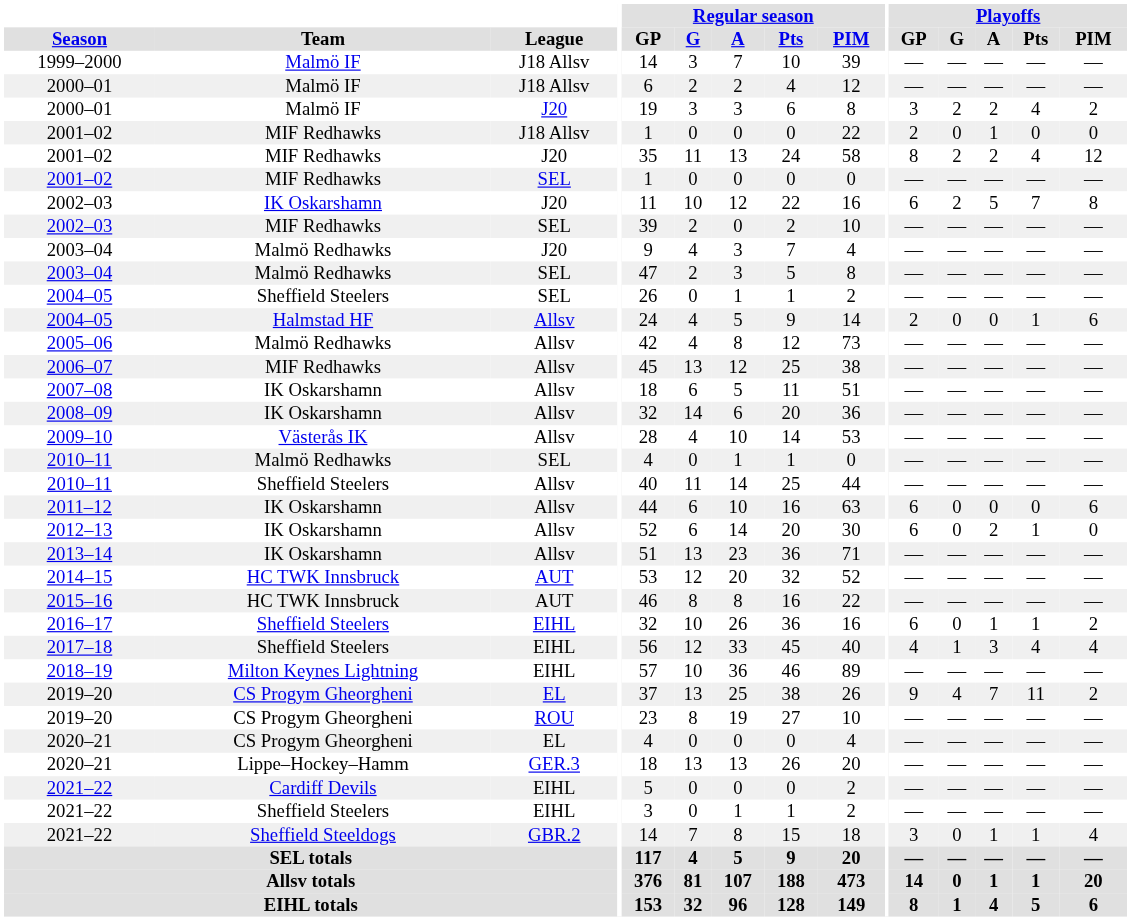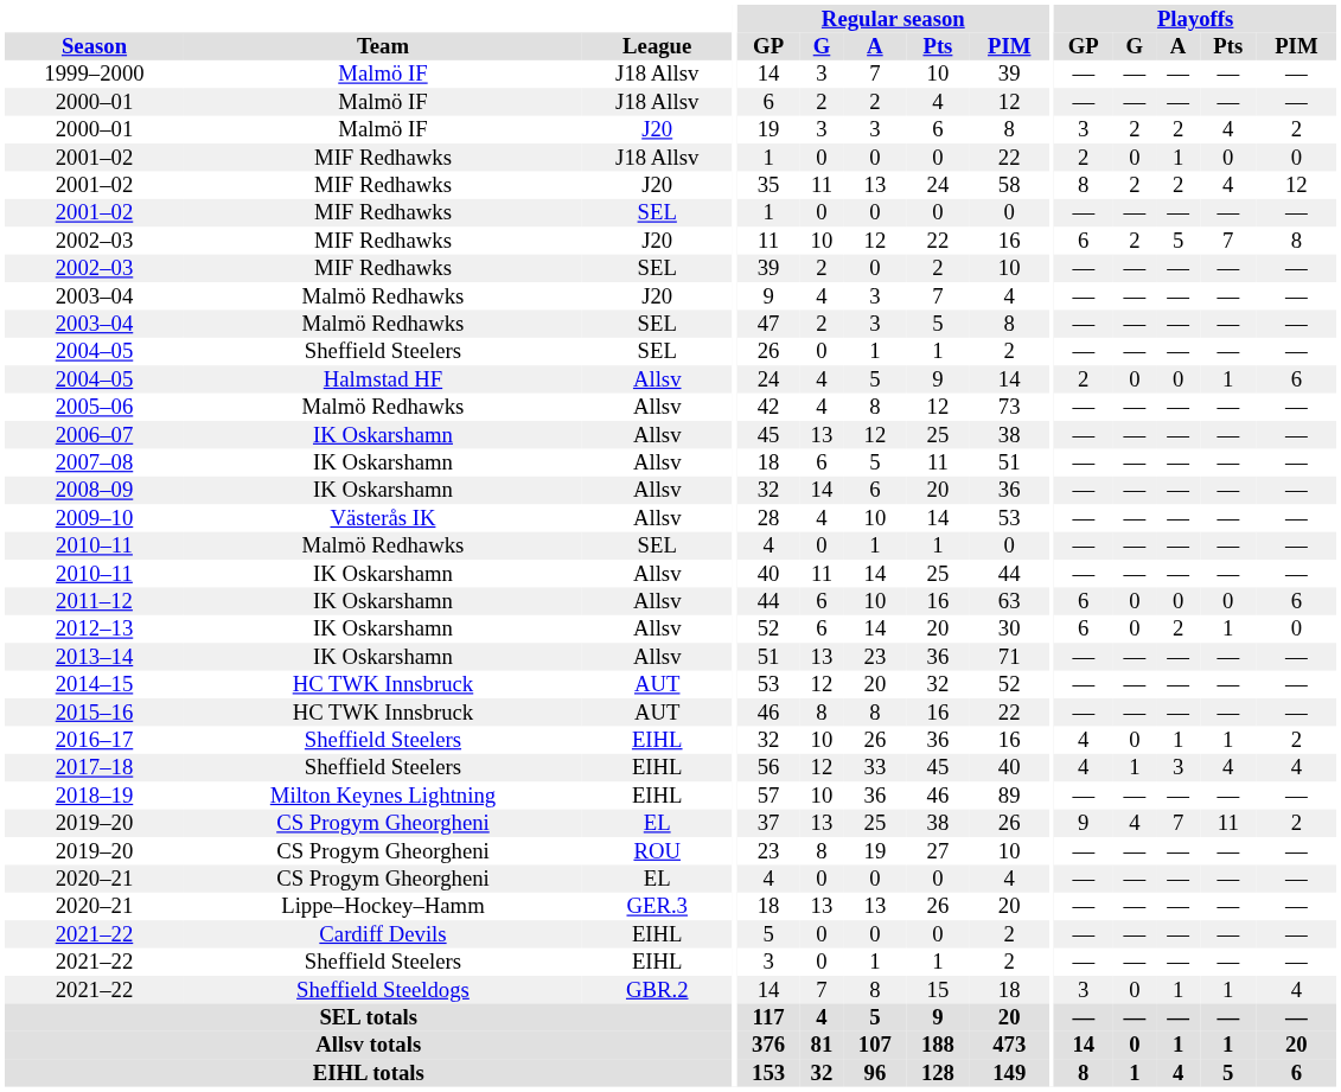 <table border="0" cellpadding="1" cellspacing="0" style="text-align:center; width:60em">
 <tr bgcolor="#e0e0e0">
 <th colspan="3" bgcolor="#ffffff"></th>
 <th rowspan="99" bgcolor="#ffffff"></th>
 <th colspan="5"><a href='#'>Regular season</a></th>
 <th rowspan="99" bgcolor="#ffffff"></th>
 <th colspan="5"><a href='#'>Playoffs</a></th>
 </tr>
 <tr bgcolor="#e0e0e0">
 <th><a href='#'>Season</a></th>
 <th>Team</th>
 <th>League</th>
 <th>GP</th>
 <th><a href='#'>G</a></th>
 <th><a href='#'>A</a></th>
 <th><a href='#'>Pts</a></th>
 <th><a href='#'>PIM</a></th>
 <th>GP</th>
 <th>G</th>
 <th>A</th>
 <th>Pts</th>
 <th>PIM</th>
 </tr>
 <tr>
 <td>1999–2000</td>
 <td><a href='#'>Malmö IF</a></td>
 <td>J18 Allsv</td>
 <td>14</td>
 <td>3</td>
 <td>7</td>
 <td>10</td>
 <td>39</td>
 <td>—</td>
 <td>—</td>
 <td>—</td>
 <td>—</td>
 <td>—</td>
 </tr>
 <tr bgcolor="#f0f0f0">
 <td>2000–01</td>
 <td>Malmö IF</td>
 <td>J18 Allsv</td>
 <td>6</td>
 <td>2</td>
 <td>2</td>
 <td>4</td>
 <td>12</td>
 <td>—</td>
 <td>—</td>
 <td>—</td>
 <td>—</td>
 <td>—</td>
 </tr>
 <tr>
 <td>2000–01</td>
 <td>Malmö IF</td>
 <td><a href='#'>J20</a></td>
 <td>19</td>
 <td>3</td>
 <td>3</td>
 <td>6</td>
 <td>8</td>
 <td>3</td>
 <td>2</td>
 <td>2</td>
 <td>4</td>
 <td>2</td>
 </tr>
 <tr bgcolor="#f0f0f0">
 <td>2001–02</td>
 <td>MIF Redhawks</td>
 <td>J18 Allsv</td>
 <td>1</td>
 <td>0</td>
 <td>0</td>
 <td>0</td>
 <td>22</td>
 <td>2</td>
 <td>0</td>
 <td>1</td>
 <td>0</td>
 <td>0</td>
 </tr>
 <tr>
 <td>2001–02</td>
 <td>MIF Redhawks</td>
 <td>J20</td>
 <td>35</td>
 <td>11</td>
 <td>13</td>
 <td>24</td>
 <td>58</td>
 <td>8</td>
 <td>2</td>
 <td>2</td>
 <td>4</td>
 <td>12</td>
 </tr>
 <tr bgcolor="#f0f0f0">
 <td><a href='#'>2001–02</a></td>
 <td>MIF Redhawks</td>
 <td><a href='#'>SEL</a></td>
 <td>1</td>
 <td>0</td>
 <td>0</td>
 <td>0</td>
 <td>0</td>
 <td>—</td>
 <td>—</td>
 <td>—</td>
 <td>—</td>
 <td>—</td>
 </tr>
 <tr>
 <td>2002–03</td>
-<td><a href='#'>IK Oskarshamn</a></td>
+<td>MIF Redhawks</td>
 <td>J20</td>
 <td>11</td>
 <td>10</td>
 <td>12</td>
 <td>22</td>
 <td>16</td>
 <td>6</td>
 <td>2</td>
 <td>5</td>
 <td>7</td>
 <td>8</td>
 </tr>
 <tr bgcolor="#f0f0f0">
 <td><a href='#'>2002–03</a></td>
 <td>MIF Redhawks</td>
 <td>SEL</td>
 <td>39</td>
 <td>2</td>
 <td>0</td>
 <td>2</td>
 <td>10</td>
 <td>—</td>
 <td>—</td>
 <td>—</td>
 <td>—</td>
 <td>—</td>
 </tr>
 <tr>
 <td>2003–04</td>
 <td>Malmö Redhawks</td>
 <td>J20</td>
 <td>9</td>
 <td>4</td>
 <td>3</td>
 <td>7</td>
 <td>4</td>
 <td>—</td>
 <td>—</td>
 <td>—</td>
 <td>—</td>
 <td>—</td>
 </tr>
 <tr bgcolor="#f0f0f0">
 <td><a href='#'>2003–04</a></td>
 <td>Malmö Redhawks</td>
 <td>SEL</td>
 <td>47</td>
 <td>2</td>
 <td>3</td>
 <td>5</td>
 <td>8</td>
 <td>—</td>
 <td>—</td>
 <td>—</td>
 <td>—</td>
 <td>—</td>
 </tr>
 <tr>
 <td><a href='#'>2004–05</a></td>
 <td>Sheffield Steelers</td>
 <td>SEL</td>
 <td>26</td>
 <td>0</td>
 <td>1</td>
 <td>1</td>
 <td>2</td>
 <td>—</td>
 <td>—</td>
 <td>—</td>
 <td>—</td>
 <td>—</td>
 </tr>
 <tr bgcolor="#f0f0f0">
 <td><a href='#'>2004–05</a></td>
 <td><a href='#'>Halmstad HF</a></td>
 <td><a href='#'>Allsv</a></td>
 <td>24</td>
 <td>4</td>
 <td>5</td>
 <td>9</td>
 <td>14</td>
 <td>2</td>
 <td>0</td>
 <td>0</td>
 <td>1</td>
 <td>6</td>
 </tr>
 <tr>
 <td><a href='#'>2005–06</a></td>
 <td>Malmö Redhawks</td>
 <td>Allsv</td>
 <td>42</td>
 <td>4</td>
 <td>8</td>
 <td>12</td>
 <td>73</td>
 <td>—</td>
 <td>—</td>
 <td>—</td>
 <td>—</td>
 <td>—</td>
 </tr>
 <tr bgcolor="#f0f0f0">
 <td><a href='#'>2006–07</a></td>
-<td>MIF Redhawks</td>
+<td><a href='#'>IK Oskarshamn</a></td>
 <td>Allsv</td>
 <td>45</td>
 <td>13</td>
 <td>12</td>
 <td>25</td>
 <td>38</td>
 <td>—</td>
 <td>—</td>
 <td>—</td>
 <td>—</td>
 <td>—</td>
 </tr>
 <tr>
 <td><a href='#'>2007–08</a></td>
 <td>IK Oskarshamn</td>
 <td>Allsv</td>
 <td>18</td>
 <td>6</td>
 <td>5</td>
 <td>11</td>
 <td>51</td>
 <td>—</td>
 <td>—</td>
 <td>—</td>
 <td>—</td>
 <td>—</td>
 </tr>
 <tr bgcolor="#f0f0f0">
 <td><a href='#'>2008–09</a></td>
 <td>IK Oskarshamn</td>
 <td>Allsv</td>
 <td>32</td>
 <td>14</td>
 <td>6</td>
 <td>20</td>
 <td>36</td>
 <td>—</td>
 <td>—</td>
 <td>—</td>
 <td>—</td>
 <td>—</td>
 </tr>
 <tr>
 <td><a href='#'>2009–10</a></td>
 <td><a href='#'>Västerås IK</a></td>
 <td>Allsv</td>
 <td>28</td>
 <td>4</td>
 <td>10</td>
 <td>14</td>
 <td>53</td>
 <td>—</td>
 <td>—</td>
 <td>—</td>
 <td>—</td>
 <td>—</td>
 </tr>
 <tr bgcolor="#f0f0f0">
 <td><a href='#'>2010–11</a></td>
 <td>Malmö Redhawks</td>
 <td>SEL</td>
 <td>4</td>
 <td>0</td>
 <td>1</td>
 <td>1</td>
 <td>0</td>
 <td>—</td>
 <td>—</td>
 <td>—</td>
 <td>—</td>
 <td>—</td>
 </tr>
 <tr>
 <td><a href='#'>2010–11</a></td>
-<td>Sheffield Steelers</td>
+<td>IK Oskarshamn</td>
 <td>Allsv</td>
 <td>40</td>
 <td>11</td>
 <td>14</td>
 <td>25</td>
 <td>44</td>
 <td>—</td>
 <td>—</td>
 <td>—</td>
 <td>—</td>
 <td>—</td>
 </tr>
 <tr bgcolor="#f0f0f0">
 <td><a href='#'>2011–12</a></td>
 <td>IK Oskarshamn</td>
 <td>Allsv</td>
 <td>44</td>
 <td>6</td>
 <td>10</td>
 <td>16</td>
 <td>63</td>
 <td>6</td>
 <td>0</td>
 <td>0</td>
 <td>0</td>
 <td>6</td>
 </tr>
 <tr>
 <td><a href='#'>2012–13</a></td>
 <td>IK Oskarshamn</td>
 <td>Allsv</td>
 <td>52</td>
 <td>6</td>
 <td>14</td>
 <td>20</td>
 <td>30</td>
 <td>6</td>
 <td>0</td>
 <td>2</td>
 <td>1</td>
 <td>0</td>
 </tr>
 <tr bgcolor="#f0f0f0">
 <td><a href='#'>2013–14</a></td>
 <td>IK Oskarshamn</td>
 <td>Allsv</td>
 <td>51</td>
 <td>13</td>
 <td>23</td>
 <td>36</td>
 <td>71</td>
 <td>—</td>
 <td>—</td>
 <td>—</td>
 <td>—</td>
 <td>—</td>
 </tr>
 <tr>
 <td><a href='#'>2014–15</a></td>
 <td><a href='#'>HC TWK Innsbruck</a></td>
 <td><a href='#'>AUT</a></td>
 <td>53</td>
 <td>12</td>
 <td>20</td>
 <td>32</td>
 <td>52</td>
 <td>—</td>
 <td>—</td>
 <td>—</td>
 <td>—</td>
 <td>—</td>
 </tr>
 <tr bgcolor="#f0f0f0">
 <td><a href='#'>2015–16</a></td>
 <td>HC TWK Innsbruck</td>
 <td>AUT</td>
 <td>46</td>
 <td>8</td>
 <td>8</td>
 <td>16</td>
 <td>22</td>
 <td>—</td>
 <td>—</td>
 <td>—</td>
 <td>—</td>
 <td>—</td>
 </tr>
 <tr>
 <td><a href='#'>2016–17</a></td>
 <td><a href='#'>Sheffield Steelers</a></td>
 <td><a href='#'>EIHL</a></td>
 <td>32</td>
 <td>10</td>
 <td>26</td>
 <td>36</td>
 <td>16</td>
-<td>6</td>
+<td>4</td>
 <td>0</td>
 <td>1</td>
 <td>1</td>
 <td>2</td>
 </tr>
 <tr bgcolor="#f0f0f0">
 <td><a href='#'>2017–18</a></td>
 <td>Sheffield Steelers</td>
 <td>EIHL</td>
 <td>56</td>
 <td>12</td>
 <td>33</td>
 <td>45</td>
 <td>40</td>
 <td>4</td>
 <td>1</td>
 <td>3</td>
 <td>4</td>
 <td>4</td>
 </tr>
 <tr>
 <td><a href='#'>2018–19</a></td>
 <td><a href='#'>Milton Keynes Lightning</a></td>
 <td>EIHL</td>
 <td>57</td>
 <td>10</td>
 <td>36</td>
 <td>46</td>
 <td>89</td>
 <td>—</td>
 <td>—</td>
 <td>—</td>
 <td>—</td>
 <td>—</td>
 </tr>
 <tr bgcolor="#f0f0f0">
 <td>2019–20</td>
 <td><a href='#'>CS Progym Gheorgheni</a></td>
 <td><a href='#'>EL</a></td>
 <td>37</td>
 <td>13</td>
 <td>25</td>
 <td>38</td>
 <td>26</td>
 <td>9</td>
 <td>4</td>
 <td>7</td>
 <td>11</td>
 <td>2</td>
 </tr>
 <tr>
 <td>2019–20</td>
 <td>CS Progym Gheorgheni</td>
 <td><a href='#'>ROU</a></td>
 <td>23</td>
 <td>8</td>
 <td>19</td>
 <td>27</td>
 <td>10</td>
 <td>—</td>
 <td>—</td>
 <td>—</td>
 <td>—</td>
 <td>—</td>
 </tr>
 <tr bgcolor="#f0f0f0">
 <td>2020–21</td>
 <td>CS Progym Gheorgheni</td>
 <td>EL</td>
 <td>4</td>
 <td>0</td>
 <td>0</td>
 <td>0</td>
 <td>4</td>
 <td>—</td>
 <td>—</td>
 <td>—</td>
 <td>—</td>
 <td>—</td>
 </tr>
 <tr>
 <td>2020–21</td>
 <td>Lippe–Hockey–Hamm</td>
 <td><a href='#'>GER.3</a></td>
 <td>18</td>
 <td>13</td>
 <td>13</td>
 <td>26</td>
 <td>20</td>
 <td>—</td>
 <td>—</td>
 <td>—</td>
 <td>—</td>
 <td>—</td>
 </tr>
 <tr bgcolor="#f0f0f0">
 <td><a href='#'>2021–22</a></td>
 <td><a href='#'>Cardiff Devils</a></td>
 <td>EIHL</td>
 <td>5</td>
 <td>0</td>
 <td>0</td>
 <td>0</td>
 <td>2</td>
 <td>—</td>
 <td>—</td>
 <td>—</td>
 <td>—</td>
 <td>—</td>
 </tr>
 <tr>
 <td>2021–22</td>
 <td>Sheffield Steelers</td>
 <td>EIHL</td>
 <td>3</td>
 <td>0</td>
 <td>1</td>
 <td>1</td>
 <td>2</td>
 <td>—</td>
 <td>—</td>
 <td>—</td>
 <td>—</td>
 <td>—</td>
 </tr>
 <tr bgcolor="#f0f0f0">
 <td>2021–22</td>
 <td><a href='#'>Sheffield Steeldogs</a></td>
 <td><a href='#'>GBR.2</a></td>
 <td>14</td>
 <td>7</td>
 <td>8</td>
 <td>15</td>
 <td>18</td>
 <td>3</td>
 <td>0</td>
 <td>1</td>
 <td>1</td>
 <td>4</td>
 </tr>
 <tr bgcolor="#e0e0e0">
 <th colspan="3">SEL totals</th>
 <th>117</th>
 <th>4</th>
 <th>5</th>
 <th>9</th>
 <th>20</th>
 <th>—</th>
 <th>—</th>
 <th>—</th>
 <th>—</th>
 <th>—</th>
 </tr>
 <tr bgcolor="#e0e0e0">
 <th colspan="3">Allsv totals</th>
 <th>376</th>
 <th>81</th>
 <th>107</th>
 <th>188</th>
 <th>473</th>
 <th>14</th>
 <th>0</th>
 <th>1</th>
 <th>1</th>
 <th>20</th>
 </tr>
 <tr bgcolor="#e0e0e0">
 <th colspan="3">EIHL totals</th>
 <th>153</th>
 <th>32</th>
 <th>96</th>
 <th>128</th>
 <th>149</th>
 <th>8</th>
 <th>1</th>
 <th>4</th>
 <th>5</th>
 <th>6</th>
 </tr>
 </table>
